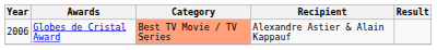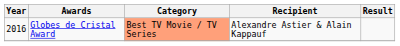 <table class="wikitable sortable">
 <tr>
 <th>Year</th>
 <th>Awards</th>
 <th>Category</th>
 <th>Recipient</th>
 <th>Result</th>
 </tr>
 <tr>
-<td>2006</td>
+<td>2016</td>
 <td><a href='#'>Globes de Cristal Award</a></td>
 <td style="background: lightsalmon;">Best TV Movie / TV Series</td>
 <td>Alexandre Astier & Alain Kappauf</td>
 <td></td>
 </tr>
 <tr>
 </tr>
 </table>
